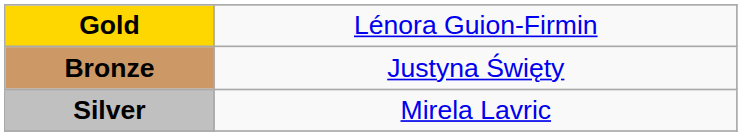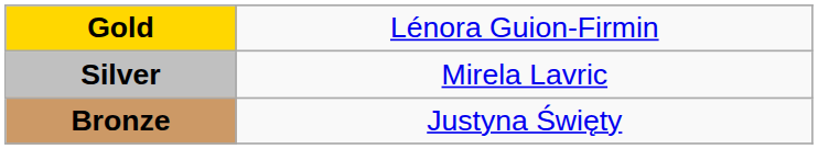 <table class="wikitable" style="text-align:center; " width="35%">
 <tr>
 <td bgcolor="gold"><strong>Gold</strong></td>
 <td><a href='#'>Lénora Guion-Firmin</a><br>  <small><em></em></small></td>
 </tr>
 <tr>
+<td bgcolor="silver"><strong>Silver</strong></td>
+<td><a href='#'>Mirela Lavric</a><br>  <small><em></em></small></td>
+</tr>
+<tr>
 <td bgcolor="CC9966"><strong>Bronze</strong></td>
 <td><a href='#'>Justyna Święty</a><br>  <small><em></em></small></td>
 </tr>
-<tr>
-<td bgcolor="silver"><strong>Silver</strong></td>
-<td><a href='#'>Mirela Lavric</a><br>  <small><em></em></small></td>
-</tr>
 </table>
